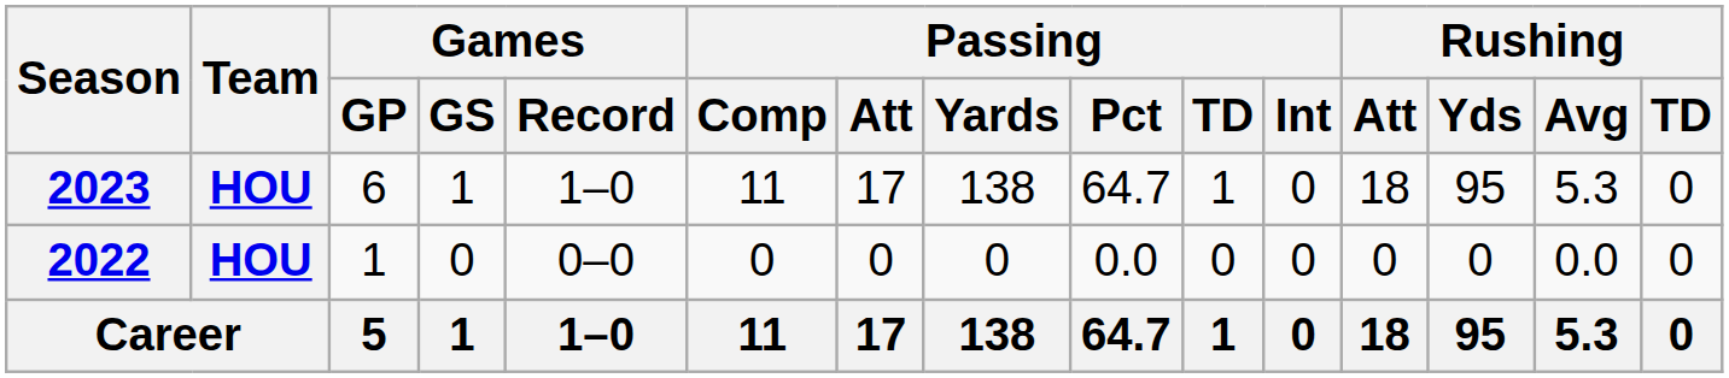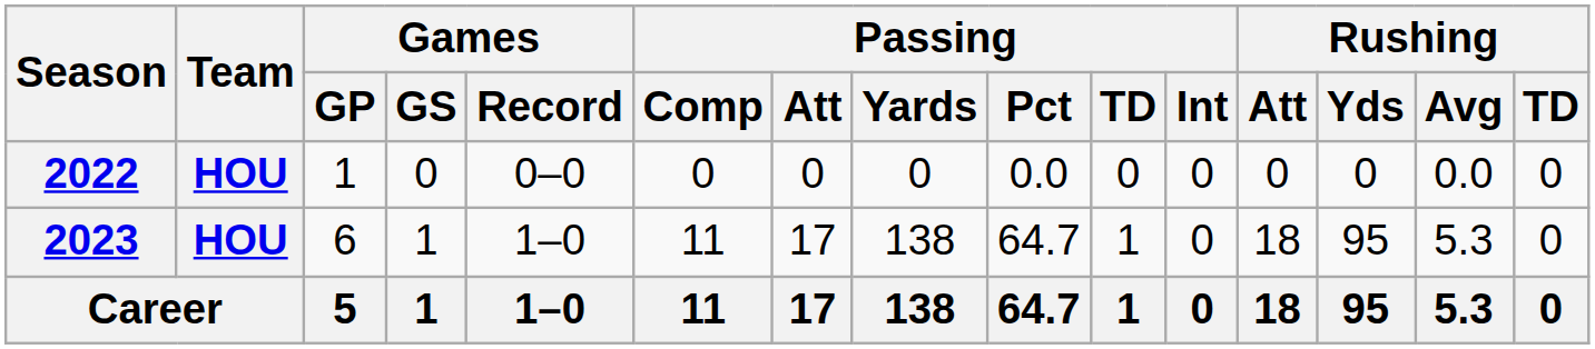 <table class=wikitable style="text-align:center;">
 <tr>
 <th rowspan="2">Season</th>
 <th rowspan="2">Team</th>
 <th colspan="3">Games</th>
 <th colspan="6">Passing</th>
 <th colspan="4">Rushing</th>
 </tr>
 <tr>
 <th>GP</th>
 <th>GS</th>
 <th>Record</th>
 <th>Comp</th>
 <th>Att</th>
 <th>Yards</th>
 <th>Pct</th>
 <th>TD</th>
 <th>Int</th>
 <th>Att</th>
 <th>Yds</th>
 <th>Avg</th>
 <th>TD</th>
 </tr>
 <tr>
+<th><a href='#'>2022</a></th>
+<th><a href='#'>HOU</a></th>
+<td>1</td>
+<td>0</td>
+<td>0–0</td>
+<td>0</td>
+<td>0</td>
+<td>0</td>
+<td>0.0</td>
+<td>0</td>
+<td>0</td>
+<td>0</td>
+<td>0</td>
+<td>0.0</td>
+<td>0</td>
+</tr>
+<tr>
 <th><a href='#'>2023</a></th>
 <th><a href='#'>HOU</a></th>
 <td>6</td>
 <td>1</td>
 <td>1–0</td>
 <td>11</td>
 <td>17</td>
 <td>138</td>
 <td>64.7</td>
 <td>1</td>
 <td>0</td>
 <td>18</td>
 <td>95</td>
 <td>5.3</td>
-<td>0</td>
-</tr>
-<tr>
-<th><a href='#'>2022</a></th>
-<th><a href='#'>HOU</a></th>
-<td>1</td>
-<td>0</td>
-<td>0–0</td>
-<td>0</td>
-<td>0</td>
-<td>0</td>
-<td>0.0</td>
-<td>0</td>
-<td>0</td>
-<td>0</td>
-<td>0</td>
-<td>0.0</td>
 <td>0</td>
 </tr>
 <tr>
 <th colspan="2">Career</th>
 <th>5</th>
 <th>1</th>
 <th>1–0</th>
 <th>11</th>
 <th>17</th>
 <th>138</th>
 <th>64.7</th>
 <th>1</th>
 <th>0</th>
 <th>18</th>
 <th>95</th>
 <th>5.3</th>
 <th>0</th>
 </tr>
 </table>
